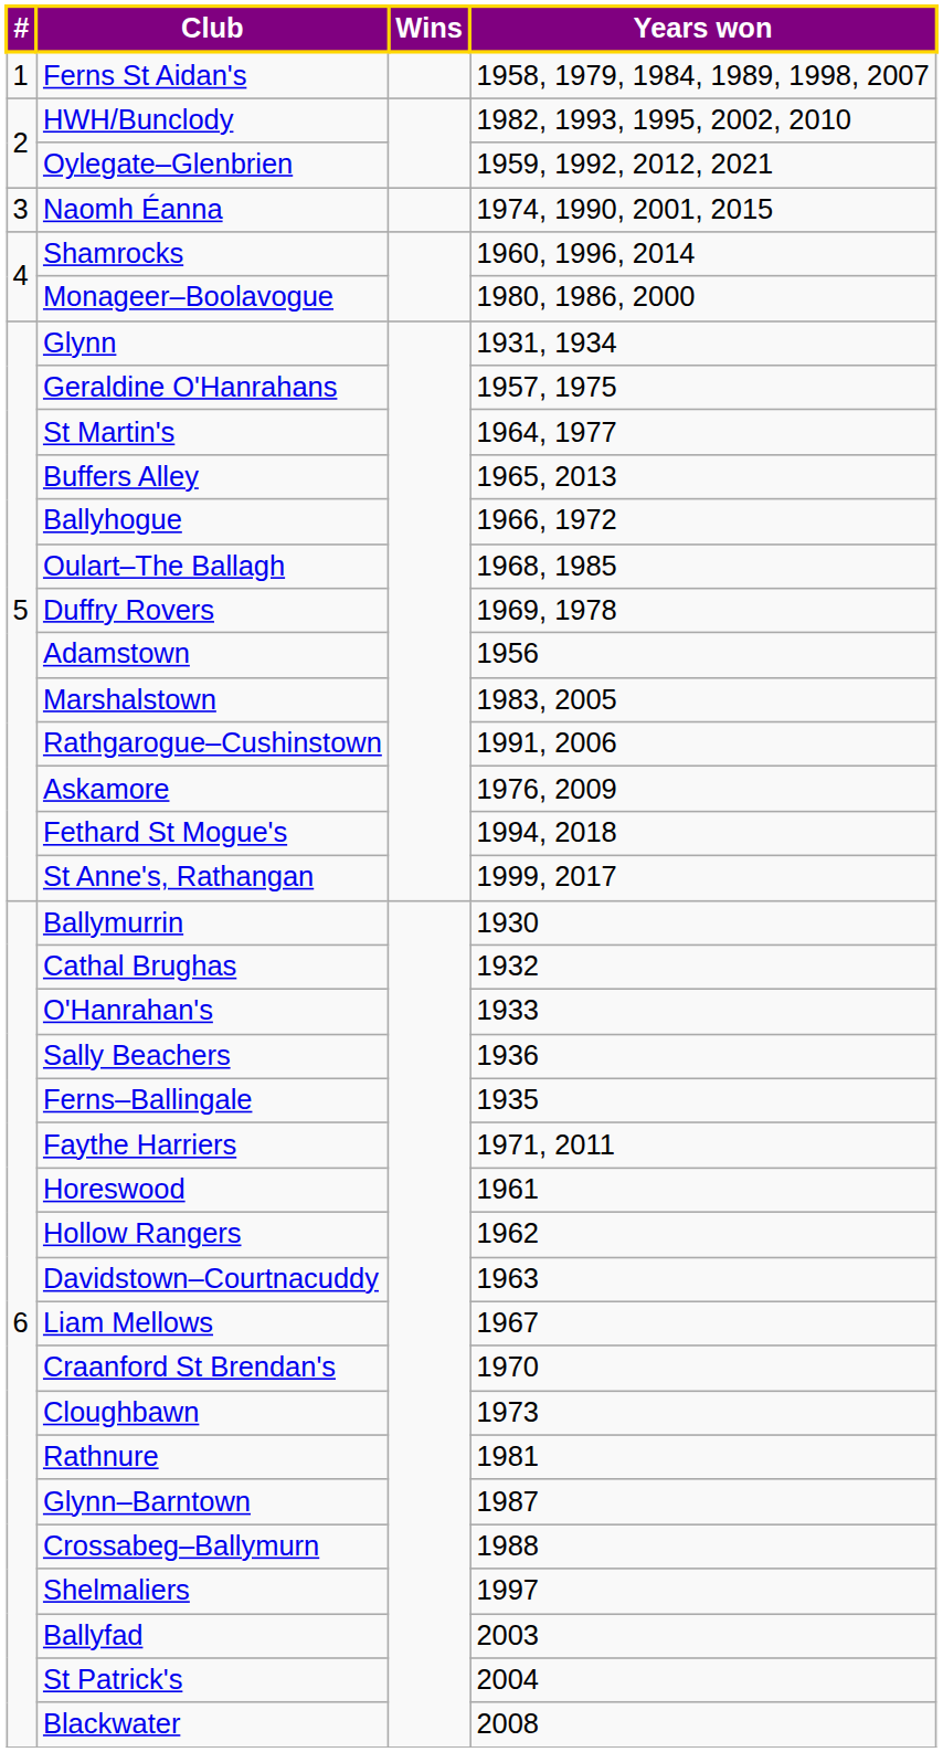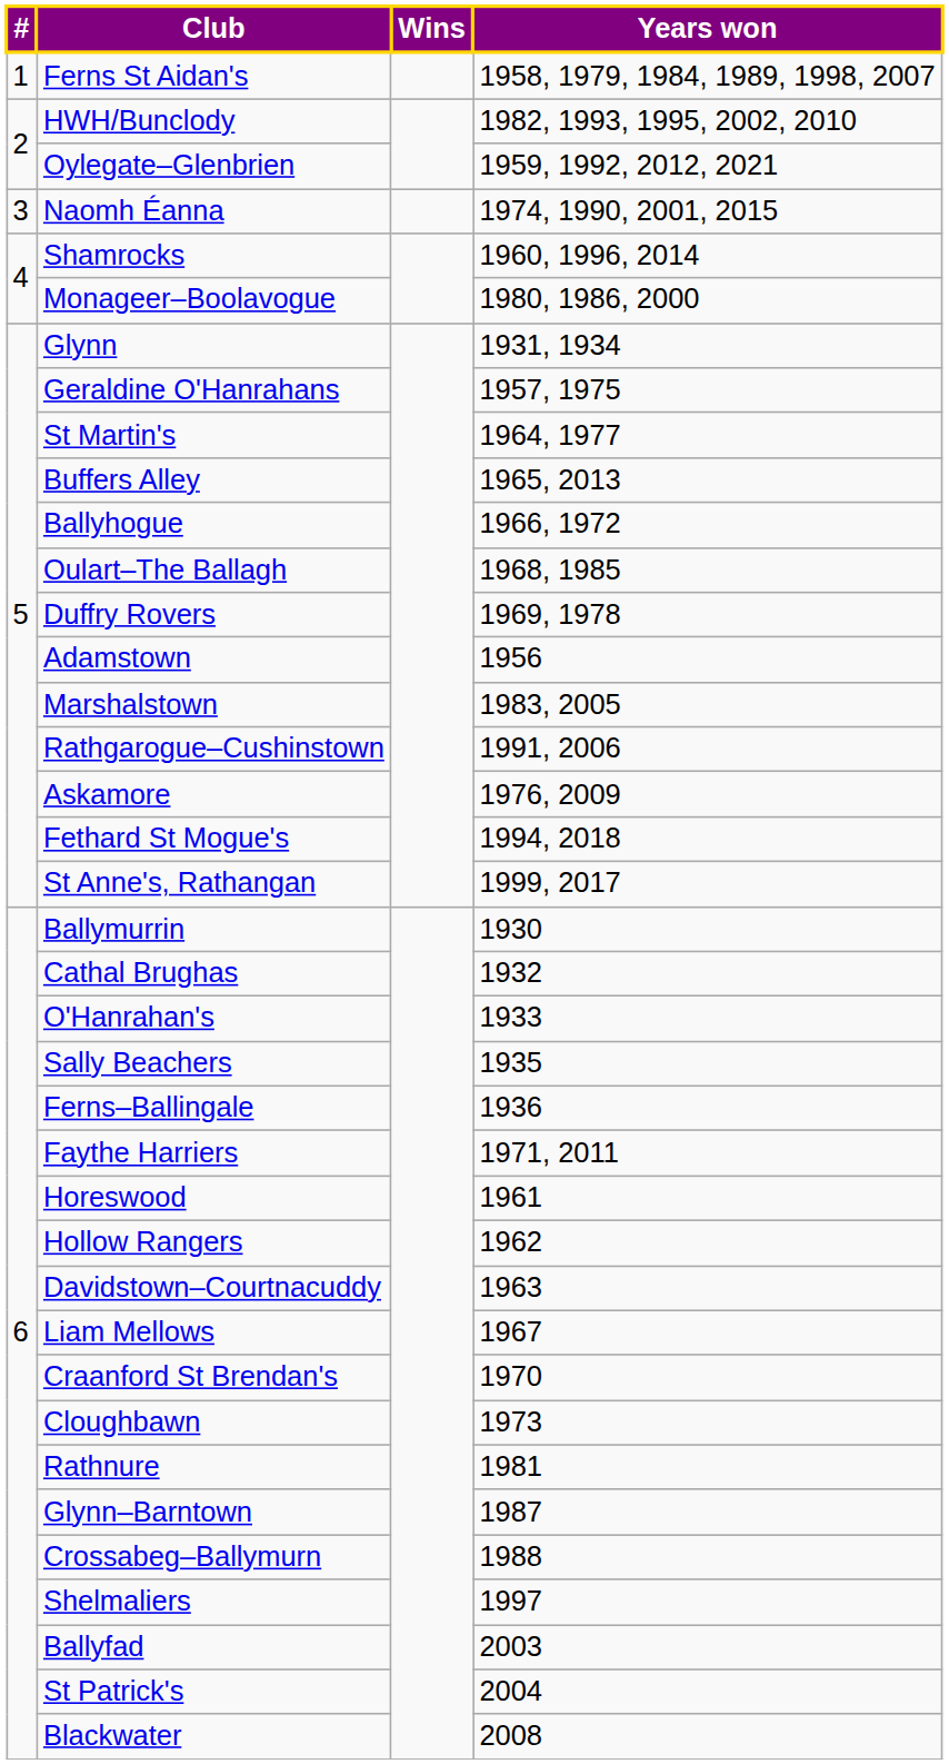 <table class="wikitable">
 <tr>
 <th style="background:purple;color:white;border:2px solid gold">#</th>
 <th style="background:purple;color:white;border:2px solid gold">Club</th>
 <th style="background:purple;color:white;border:2px solid gold">Wins</th>
 <th style="background:purple;color:white;border:2px solid gold">Years won</th>
 </tr>
 <tr>
 <td>1</td>
 <td><a href='#'>Ferns St Aidan's</a></td>
 <td></td>
 <td>1958, 1979, 1984, 1989, 1998, 2007</td>
 </tr>
 <tr>
 <td rowspan=2>2</td>
 <td><a href='#'>HWH/Bunclody</a></td>
 <td rowspan=2></td>
 <td>1982, 1993, 1995, 2002, 2010</td>
 </tr>
 <tr>
 <td><a href='#'>Oylegate–Glenbrien</a></td>
 <td>1959, 1992, 2012, 2021</td>
 </tr>
 <tr>
 <td>3</td>
 <td><a href='#'>Naomh Éanna</a></td>
 <td></td>
 <td>1974, 1990, 2001, 2015</td>
 </tr>
 <tr>
 <td rowspan=2>4</td>
 <td><a href='#'>Shamrocks</a></td>
 <td rowspan=2></td>
 <td>1960, 1996, 2014</td>
 </tr>
 <tr>
 <td><a href='#'>Monageer–Boolavogue</a></td>
 <td>1980, 1986, 2000</td>
 </tr>
 <tr>
 <td rowspan=13>5</td>
 <td><a href='#'>Glynn</a></td>
 <td rowspan=13></td>
 <td>1931, 1934</td>
 </tr>
 <tr>
 <td><a href='#'>Geraldine O'Hanrahans</a></td>
 <td>1957, 1975</td>
 </tr>
 <tr>
 <td><a href='#'>St Martin's</a></td>
 <td>1964, 1977</td>
 </tr>
 <tr>
 <td><a href='#'>Buffers Alley</a></td>
 <td>1965, 2013</td>
 </tr>
 <tr>
 <td><a href='#'>Ballyhogue</a></td>
 <td>1966, 1972</td>
 </tr>
 <tr>
 <td><a href='#'>Oulart–The Ballagh</a></td>
 <td>1968, 1985</td>
 </tr>
 <tr>
 <td><a href='#'>Duffry Rovers</a></td>
 <td>1969, 1978</td>
 </tr>
 <tr>
 <td><a href='#'>Adamstown</a></td>
 <td>1956</td>
 </tr>
 <tr>
 <td><a href='#'>Marshalstown</a></td>
 <td>1983, 2005</td>
 </tr>
 <tr>
 <td><a href='#'>Rathgarogue–Cushinstown</a></td>
 <td>1991, 2006</td>
 </tr>
 <tr>
 <td><a href='#'>Askamore</a></td>
 <td>1976, 2009</td>
 </tr>
 <tr>
 <td><a href='#'>Fethard St Mogue's</a></td>
 <td>1994, 2018</td>
 </tr>
 <tr>
 <td><a href='#'>St Anne's, Rathangan</a></td>
 <td>1999, 2017</td>
 </tr>
 <tr>
 <td rowspan=19>6</td>
 <td><a href='#'>Ballymurrin</a></td>
 <td rowspan=19></td>
 <td>1930</td>
 </tr>
 <tr>
 <td><a href='#'>Cathal Brughas</a></td>
 <td>1932</td>
 </tr>
 <tr>
 <td><a href='#'>O'Hanrahan's</a></td>
 <td>1933</td>
 </tr>
 <tr>
 <td><a href='#'>Sally Beachers</a></td>
-<td>1936</td>
+<td>1935</td>
 </tr>
 <tr>
 <td><a href='#'>Ferns–Ballingale</a></td>
-<td>1935</td>
+<td>1936</td>
 </tr>
 <tr>
 <td><a href='#'>Faythe Harriers</a></td>
 <td>1971, 2011</td>
 </tr>
 <tr>
 <td><a href='#'>Horeswood</a></td>
 <td>1961</td>
 </tr>
 <tr>
 <td><a href='#'>Hollow Rangers</a></td>
 <td>1962</td>
 </tr>
 <tr>
 <td><a href='#'>Davidstown–Courtnacuddy</a></td>
 <td>1963</td>
 </tr>
 <tr>
 <td><a href='#'>Liam Mellows</a></td>
 <td>1967</td>
 </tr>
 <tr>
 <td><a href='#'>Craanford St Brendan's</a></td>
 <td>1970</td>
 </tr>
 <tr>
 <td><a href='#'>Cloughbawn</a></td>
 <td>1973</td>
 </tr>
 <tr>
 <td><a href='#'>Rathnure</a></td>
 <td>1981</td>
 </tr>
 <tr>
 <td><a href='#'>Glynn–Barntown</a></td>
 <td>1987</td>
 </tr>
 <tr>
 <td><a href='#'>Crossabeg–Ballymurn</a></td>
 <td>1988</td>
 </tr>
 <tr>
 <td><a href='#'>Shelmaliers</a></td>
 <td>1997</td>
 </tr>
 <tr>
 <td><a href='#'>Ballyfad</a></td>
 <td>2003</td>
 </tr>
 <tr>
 <td><a href='#'>St Patrick's</a></td>
 <td>2004</td>
 </tr>
 <tr>
 <td><a href='#'>Blackwater</a></td>
 <td>2008</td>
 </tr>
 <tr>
 </tr>
 </table>
